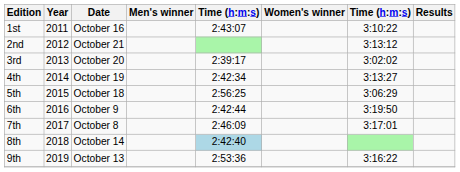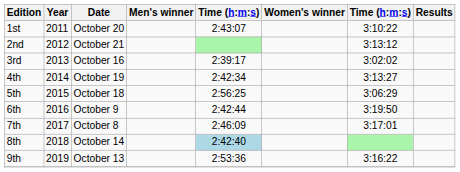 <table class="wikitable sortable">
 <tr>
 <th>Edition</th>
 <th>Year</th>
 <th class="unsortable">Date</th>
 <th>Men's winner</th>
 <th>Time (<a href='#'>h</a>:<a href='#'>m</a>:<a href='#'>s</a>)</th>
 <th>Women's winner</th>
 <th>Time  (<a href='#'>h</a>:<a href='#'>m</a>:<a href='#'>s</a>)</th>
 <th>Results</th>
 </tr>
 <tr>
 <td>1st</td>
 <td>2011</td>
-<td>October 16</td>
+<td>October 20</td>
 <td></td>
 <td align=center>2:43:07</td>
 <td></td>
 <td align=center>3:10:22</td>
 <td></td>
 </tr>
 <tr>
 <td>2nd</td>
 <td>2012</td>
 <td>October 21</td>
 <td></td>
 <td align=center bgcolor=#A9F5A9><strong></strong></td>
 <td></td>
 <td align=center>3:13:12</td>
 <td></td>
 </tr>
 <tr>
 <td>3rd</td>
 <td>2013</td>
-<td>October 20</td>
+<td>October 16</td>
 <td></td>
 <td align=center>2:39:17</td>
 <td></td>
 <td align=center>3:02:02</td>
 <td></td>
 </tr>
 <tr>
 <td>4th</td>
 <td>2014</td>
 <td>October 19</td>
 <td></td>
 <td align=center>2:42:34</td>
 <td></td>
 <td align=center>3:13:27</td>
 <td></td>
 </tr>
 <tr>
 <td>5th</td>
 <td>2015</td>
 <td>October 18</td>
 <td></td>
 <td align=center>2:56:25</td>
 <td></td>
 <td align=center>3:06:29</td>
 <td></td>
 </tr>
 <tr>
 <td>6th</td>
 <td>2016</td>
 <td>October 9</td>
 <td></td>
 <td align=center>2:42:44</td>
 <td></td>
 <td align=center>3:19:50</td>
 <td></td>
 </tr>
 <tr>
 <td>7th</td>
 <td>2017</td>
 <td>October 8</td>
 <td></td>
 <td align=center>2:46:09</td>
 <td></td>
 <td align=center>3:17:01</td>
 <td></td>
 </tr>
 <tr>
 <td>8th</td>
 <td>2018</td>
 <td>October 14</td>
 <td></td>
 <td align=center style="background: lightblue;">2:42:40</td>
 <td></td>
 <td align=center bgcolor=#A9F5A9><strong></strong></td>
 <td></td>
 </tr>
 <tr>
 <td>9th</td>
 <td>2019</td>
 <td>October 13</td>
 <td></td>
 <td align=center>2:53:36</td>
 <td></td>
 <td align=center>3:16:22</td>
 <td></td>
 </tr>
 <tr>
 </tr>
 </table>
